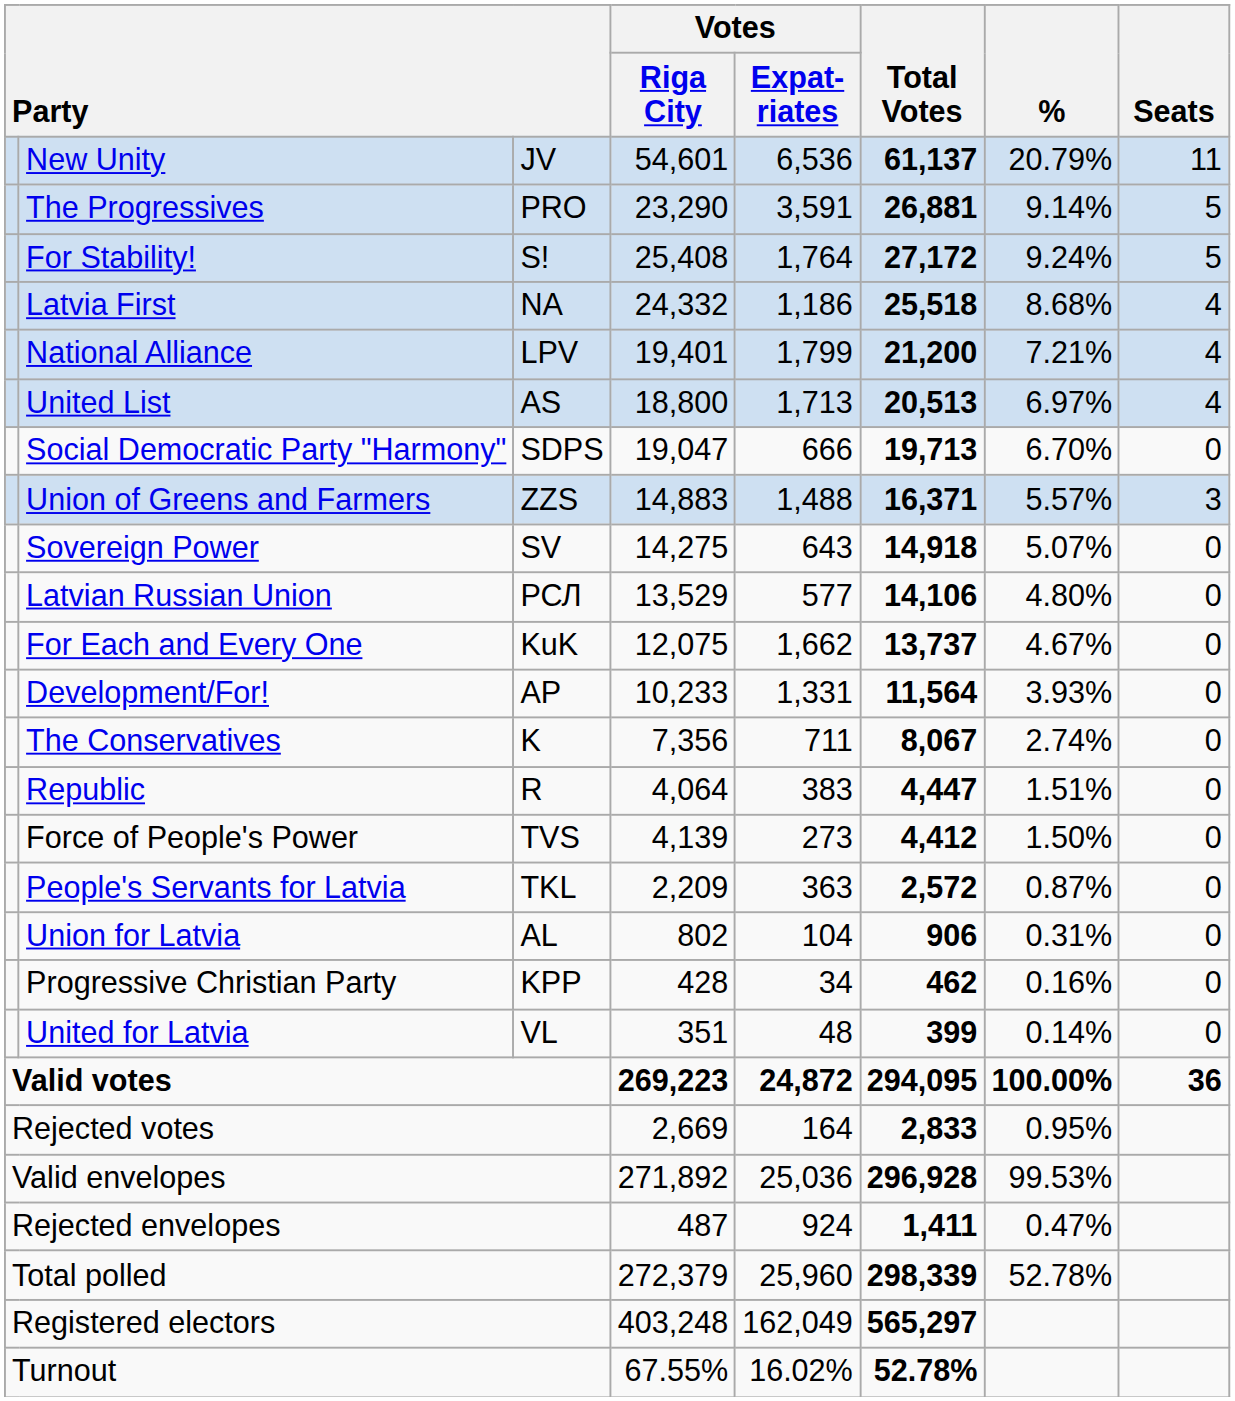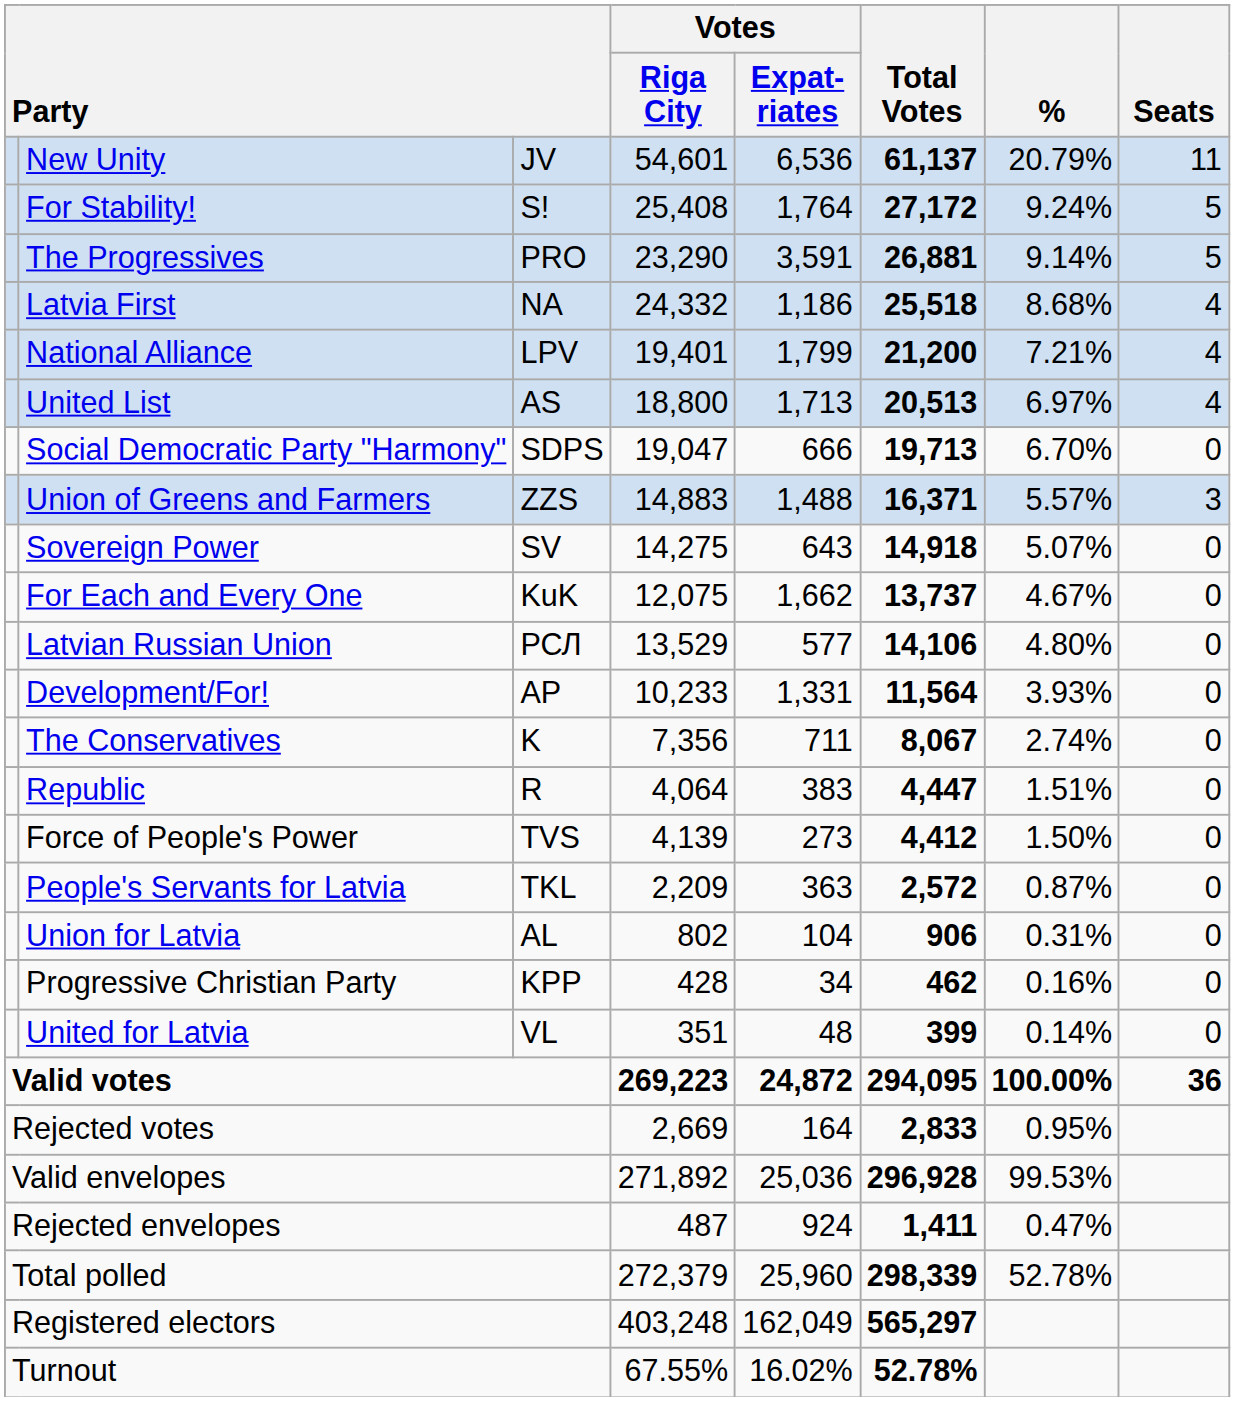 <table class="wikitable" border="1" style="text-align:right;">
 <tr>
 <th style="text-align:left;" valign=bottom rowspan=2 colspan=3>Party</th>
 <th colspan=2>Votes</th>
 <th align=center valign=bottom rowspan=2 width="50">Total Votes</th>
 <th align=center valign=bottom rowspan=2 width="50">%</th>
 <th align=center valign=bottom rowspan=2 width="50">Seats</th>
 </tr>
 <tr>
 <th align=center valign=bottom width="50"><a href='#'>Riga City</a></th>
 <th align=center valign=bottom width="50"><a href='#'>Expat- riates</a></th>
 </tr>
 <tr style="background:#CEE0F2;">
 <td></td>
 <td align=left><a href='#'>New Unity</a></td>
 <td align=left>JV</td>
 <td>54,601</td>
 <td>6,536</td>
 <td><strong>61,137</strong></td>
 <td>20.79%</td>
 <td>11</td>
 </tr>
 <tr style="background:#CEE0F2;">
 <td></td>
+<td align=left><a href='#'>For Stability!</a></td>
+<td align=left>S!</td>
+<td>25,408</td>
+<td>1,764</td>
+<td><strong>27,172</strong></td>
+<td>9.24%</td>
+<td>5</td>
+</tr>
+<tr style="background:#CEE0F2;">
+<td></td>
 <td align=left><a href='#'>The Progressives</a></td>
 <td align=left>PRO</td>
 <td>23,290</td>
 <td>3,591</td>
 <td><strong>26,881</strong></td>
 <td>9.14%</td>
-<td>5</td>
-</tr>
-<tr style="background:#CEE0F2;">
-<td></td>
-<td align=left><a href='#'>For Stability!</a></td>
-<td align=left>S!</td>
-<td>25,408</td>
-<td>1,764</td>
-<td><strong>27,172</strong></td>
-<td>9.24%</td>
 <td>5</td>
 </tr>
 <tr style="background:#CEE0F2;">
 <td></td>
 <td align=left><a href='#'>Latvia First</a></td>
 <td align=left>NA</td>
 <td>24,332</td>
 <td>1,186</td>
 <td><strong>25,518</strong></td>
 <td>8.68%</td>
 <td>4</td>
 </tr>
 <tr style="background:#CEE0F2;">
 <td></td>
 <td align=left><a href='#'>National Alliance</a></td>
 <td align=left>LPV</td>
 <td>19,401</td>
 <td>1,799</td>
 <td><strong>21,200</strong></td>
 <td>7.21%</td>
 <td>4</td>
 </tr>
 <tr style="background:#CEE0F2;">
 <td></td>
 <td align=left><a href='#'>United List</a></td>
 <td align=left>AS</td>
 <td>18,800</td>
 <td>1,713</td>
 <td><strong>20,513</strong></td>
 <td>6.97%</td>
 <td>4</td>
 </tr>
 <tr>
 <td></td>
 <td align=left style="white-space: nowrap;"><a href='#'>Social Democratic Party "Harmony"</a></td>
 <td align=left>SDPS</td>
 <td>19,047</td>
 <td>666</td>
 <td><strong>19,713</strong></td>
 <td>6.70%</td>
 <td>0</td>
 </tr>
 <tr style="background:#CEE0F2;">
 <td></td>
 <td align=left><a href='#'>Union of Greens and Farmers</a></td>
 <td align=left>ZZS</td>
 <td>14,883</td>
 <td>1,488</td>
 <td><strong>16,371</strong></td>
 <td>5.57%</td>
 <td>3</td>
 </tr>
 <tr>
 <td></td>
 <td align=left><a href='#'>Sovereign Power</a></td>
 <td align=left>SV</td>
 <td>14,275</td>
 <td>643</td>
 <td><strong>14,918</strong></td>
 <td>5.07%</td>
 <td>0</td>
 </tr>
 <tr>
 <td></td>
+<td align=left><a href='#'>For Each and Every One</a></td>
+<td align=left>KuK</td>
+<td>12,075</td>
+<td>1,662</td>
+<td><strong>13,737</strong></td>
+<td>4.67%</td>
+<td>0</td>
+</tr>
+<tr>
+<td></td>
 <td align=left><a href='#'>Latvian Russian Union</a></td>
 <td align=left>РСЛ</td>
 <td>13,529</td>
 <td>577</td>
 <td><strong>14,106</strong></td>
 <td>4.80%</td>
-<td>0</td>
-</tr>
-<tr>
-<td></td>
-<td align=left><a href='#'>For Each and Every One</a></td>
-<td align=left>KuK</td>
-<td>12,075</td>
-<td>1,662</td>
-<td><strong>13,737</strong></td>
-<td>4.67%</td>
 <td>0</td>
 </tr>
 <tr>
 <td></td>
 <td align=left><a href='#'>Development/For!</a></td>
 <td align=left>AP</td>
 <td>10,233</td>
 <td>1,331</td>
 <td><strong>11,564</strong></td>
 <td>3.93%</td>
 <td>0</td>
 </tr>
 <tr>
 <td></td>
 <td align=left><a href='#'>The Conservatives</a></td>
 <td align=left>K</td>
 <td>7,356</td>
 <td>711</td>
 <td><strong>8,067</strong></td>
 <td>2.74%</td>
 <td>0</td>
 </tr>
 <tr>
 <td></td>
 <td align=left><a href='#'>Republic</a></td>
 <td align=left>R</td>
 <td>4,064</td>
 <td>383</td>
 <td><strong>4,447</strong></td>
 <td>1.51%</td>
 <td>0</td>
 </tr>
 <tr>
 <td></td>
 <td align=left>Force of People's Power</td>
 <td align=left>TVS</td>
 <td>4,139</td>
 <td>273</td>
 <td><strong>4,412</strong></td>
 <td>1.50%</td>
 <td>0</td>
 </tr>
 <tr>
 <td></td>
 <td align=left><a href='#'>People's Servants for Latvia</a></td>
 <td align=left>TKL</td>
 <td>2,209</td>
 <td>363</td>
 <td><strong>2,572</strong></td>
 <td>0.87%</td>
 <td>0</td>
 </tr>
 <tr>
 <td></td>
 <td align=left><a href='#'>Union for Latvia</a></td>
 <td align=left>AL</td>
 <td>802</td>
 <td>104</td>
 <td><strong>906</strong></td>
 <td>0.31%</td>
 <td>0</td>
 </tr>
 <tr>
 <td></td>
 <td align=left>Progressive Christian Party</td>
 <td align=left>KPP</td>
 <td>428</td>
 <td>34</td>
 <td><strong>462</strong></td>
 <td>0.16%</td>
 <td>0</td>
 </tr>
 <tr>
 <td></td>
 <td align=left><a href='#'>United for Latvia</a></td>
 <td align=left>VL</td>
 <td>351</td>
 <td>48</td>
 <td><strong>399</strong></td>
 <td>0.14%</td>
 <td>0</td>
 </tr>
 <tr style="font-weight:bold">
 <td align=left colspan=3>Valid votes</td>
 <td>269,223</td>
 <td>24,872</td>
 <td>294,095</td>
 <td>100.00%</td>
 <td>36</td>
 </tr>
 <tr>
 <td align=left colspan=3>Rejected votes</td>
 <td>2,669</td>
 <td>164</td>
 <td><strong>2,833</strong></td>
 <td>0.95%</td>
 <td></td>
 </tr>
 <tr>
 <td align=left colspan=3>Valid envelopes</td>
 <td>271,892</td>
 <td>25,036</td>
 <td><strong>296,928</strong></td>
 <td>99.53%</td>
 <td></td>
 </tr>
 <tr>
 <td align=left colspan=3>Rejected envelopes</td>
 <td>487</td>
 <td>924</td>
 <td><strong>1,411</strong></td>
 <td>0.47%</td>
 <td></td>
 </tr>
 <tr>
 <td align=left colspan=3>Total polled</td>
 <td>272,379</td>
 <td>25,960</td>
 <td><strong>298,339</strong></td>
 <td>52.78%</td>
 <td></td>
 </tr>
 <tr>
 <td align=left colspan=3>Registered electors</td>
 <td>403,248</td>
 <td>162,049</td>
 <td><strong>565,297</strong></td>
 <td></td>
 <td></td>
 </tr>
 <tr>
 <td align=left colspan=3>Turnout</td>
 <td>67.55%</td>
 <td>16.02%</td>
 <td><strong>52.78%</strong></td>
 <td></td>
 <td></td>
 </tr>
 </table>
